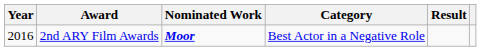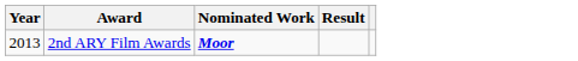 <table class="wikitable sortable">
 <tr>
 <th>Year</th>
 <th>Award</th>
 <th>Nominated Work</th>
-<th>Category</th>
 <th>Result</th>
 <th></th>
 </tr>
 <tr>
-<td>2016</td>
+<td>2013</td>
 <td><a href='#'>2nd ARY Film Awards</a></td>
 <td><strong><em><a href='#'>Moor</a></em></strong></td>
-<td><a href='#'>Best Actor in a Negative Role</a></td>
 <td></td>
 <td></td>
 </tr>
 </table>
